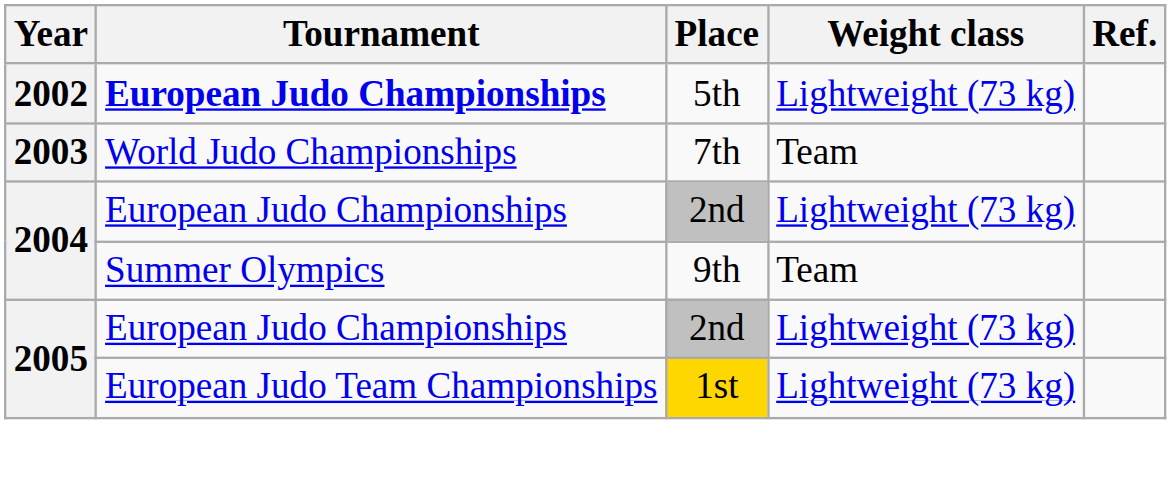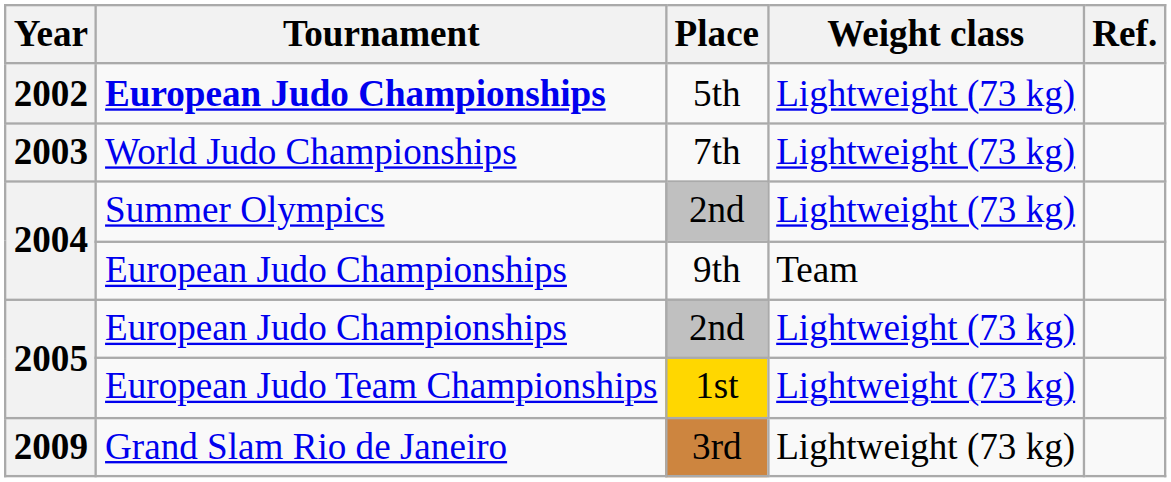 <table class="wikitable sortable">
 <tr>
 <th>Year</th>
 <th>Tournament</th>
 <th>Place</th>
 <th>Weight class</th>
 <th>Ref.</th>
 </tr>
 <tr>
 <th>2002</th>
 <td><strong><a href='#'>European Judo Championships</a></strong></td>
 <td align=center>5th</td>
 <td><a href='#'>Lightweight (73 kg)</a></td>
 <td></td>
 </tr>
 <tr>
 <th>2003</th>
 <td><a href='#'>World Judo Championships</a></td>
 <td align=center>7th</td>
-<td>Team</td>
+<td><a href='#'>Lightweight (73 kg)</a></td>
 <td></td>
 </tr>
 <tr>
 <th rowspan=2>2004</th>
-<td><a href='#'>European Judo Championships</a></td>
+<td><a href='#'>Summer Olympics</a></td>
 <td bgcolor=silver align=center>2nd</td>
 <td><a href='#'>Lightweight (73 kg)</a></td>
 <td></td>
 </tr>
 <tr>
-<td><a href='#'>Summer Olympics</a></td>
+<td><a href='#'>European Judo Championships</a></td>
 <td align=center>9th</td>
 <td>Team</td>
 <td></td>
 </tr>
 <tr>
 <th rowspan=2>2005</th>
 <td><a href='#'>European Judo Championships</a></td>
 <td bgcolor=silver align=center>2nd</td>
 <td><a href='#'>Lightweight (73 kg)</a></td>
 <td></td>
 </tr>
 <tr>
 <td><a href='#'>European Judo Team Championships</a></td>
 <td bgcolor=gold align=center>1st</td>
 <td><a href='#'>Lightweight (73 kg)</a></td>
 <td></td>
 </tr>
+<tr>
+<th>2009</th>
+<td><a href='#'>Grand Slam Rio de Janeiro</a></td>
+<td bgcolor=Peru align=center>3rd</td>
+<td>Lightweight (73 kg)</td>
+<td></td>
+</tr>
 </table>
